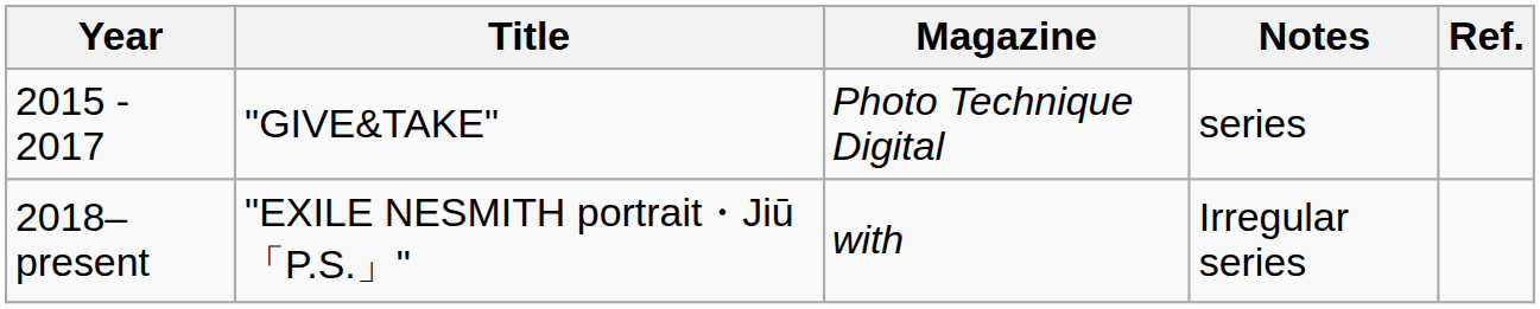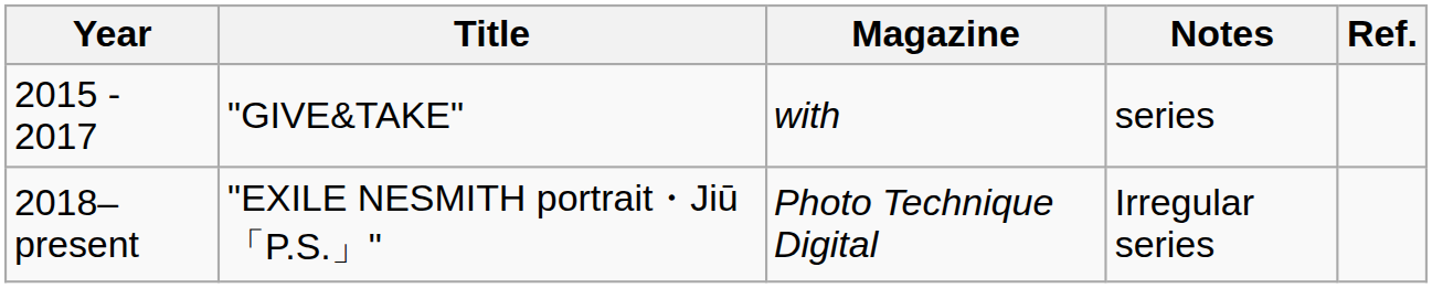 <table class="wikitable">
 <tr>
 <th>Year</th>
 <th>Title</th>
 <th>Magazine</th>
 <th>Notes</th>
 <th>Ref.</th>
 </tr>
 <tr>
 <td>2015 - 2017</td>
 <td>"GIVE&TAKE"</td>
-<td><em>Photo Technique Digital</em></td>
+<td><em>with</em></td>
 <td>series</td>
 <td></td>
 </tr>
 <tr>
 <td>2018–present</td>
 <td>"EXILE NESMITH portrait・Jiū「P.S.」"</td>
-<td><em>with</em></td>
+<td><em>Photo Technique Digital</em></td>
 <td>Irregular series</td>
 <td></td>
 </tr>
 </table>
